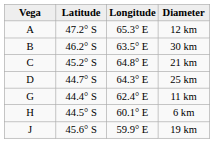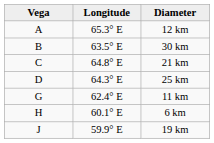 <table class="wikitable">
 <tr>
 <th width="25%" style="background:#eeeeee;">Vega</th>
-<th width="25%" style="background:#eeeeee;">Latitude</th>
 <th width="25%" style="background:#eeeeee;">Longitude</th>
 <th width="25%" style="background:#eeeeee;">Diameter</th>
 </tr>
 <tr>
 <td align="center">A</td>
-<td align="center">47.2° S</td>
 <td align="center">65.3° E</td>
 <td align="center">12 km</td>
 </tr>
 <tr>
 <td align="center">B</td>
-<td align="center">46.2° S</td>
 <td align="center">63.5° E</td>
 <td align="center">30 km</td>
 </tr>
 <tr>
 <td align="center">C</td>
-<td align="center">45.2° S</td>
 <td align="center">64.8° E</td>
 <td align="center">21 km</td>
 </tr>
 <tr>
 <td align="center">D</td>
-<td align="center">44.7° S</td>
 <td align="center">64.3° E</td>
 <td align="center">25 km</td>
 </tr>
 <tr>
 <td align="center">G</td>
-<td align="center">44.4° S</td>
 <td align="center">62.4° E</td>
 <td align="center">11 km</td>
 </tr>
 <tr>
 <td align="center">H</td>
-<td align="center">44.5° S</td>
 <td align="center">60.1° E</td>
 <td align="center">6 km</td>
 </tr>
 <tr>
 <td align="center">J</td>
-<td align="center">45.6° S</td>
 <td align="center">59.9° E</td>
 <td align="center">19 km</td>
 </tr>
 </table>
